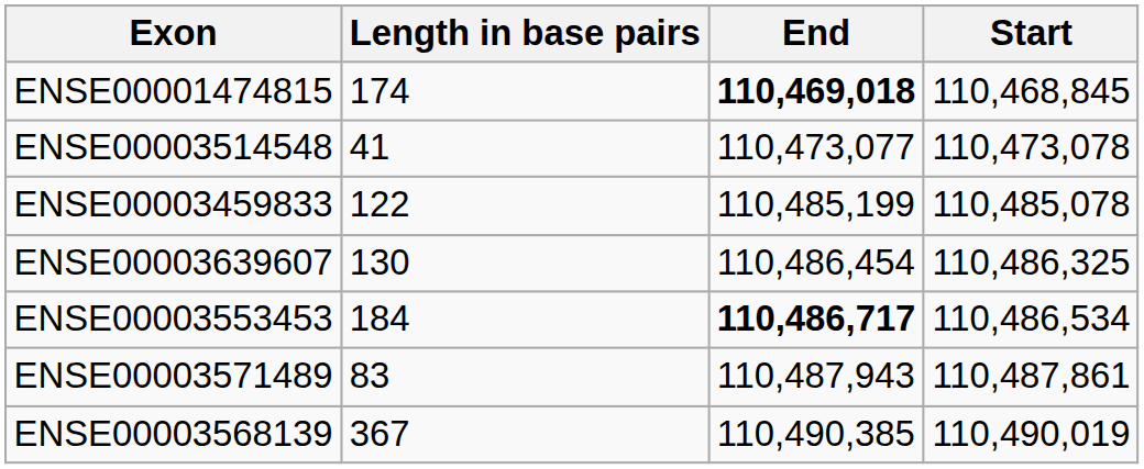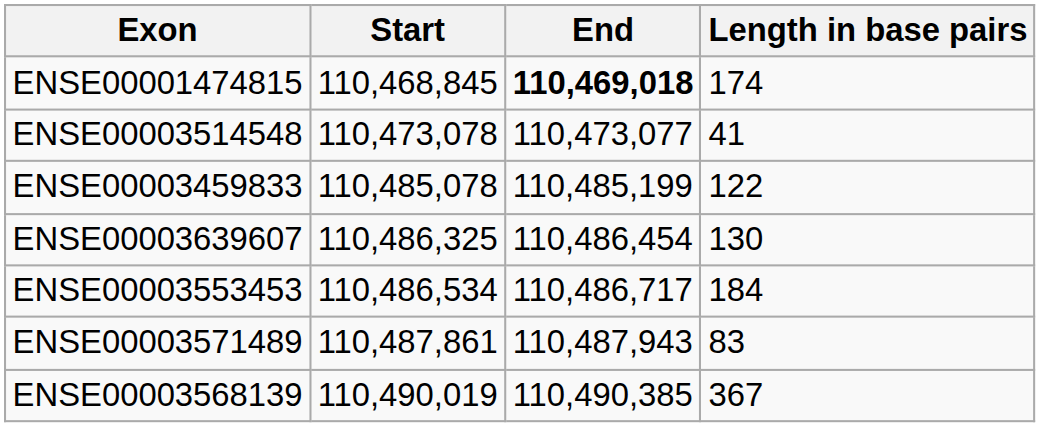 <table class="wikitable">
 <tr>
 <th>Exon</th>
+<th>Start</th>
+<th>End</th>
 <th>Length in base pairs</th>
-<th>End</th>
-<th>Start</th>
 </tr>
 <tr>
 <td>ENSE00001474815</td>
+<td>110,468,845</td>
+<td><strong>110,469,018</strong></td>
 <td>174</td>
-<td><strong>110,469,018</strong></td>
-<td>110,468,845</td>
 </tr>
 <tr>
 <td>ENSE00003514548</td>
+<td>110,473,078</td>
+<td>110,473,077</td>
 <td>41</td>
-<td>110,473,077</td>
-<td>110,473,078</td>
 </tr>
 <tr>
 <td>ENSE00003459833</td>
+<td>110,485,078</td>
+<td>110,485,199</td>
 <td>122</td>
-<td>110,485,199</td>
-<td>110,485,078</td>
 </tr>
 <tr>
 <td>ENSE00003639607</td>
+<td>110,486,325</td>
+<td>110,486,454</td>
 <td>130</td>
-<td>110,486,454</td>
-<td>110,486,325</td>
 </tr>
 <tr>
 <td>ENSE00003553453</td>
+<td>110,486,534</td>
+<td>110,486,717</td>
 <td>184</td>
-<td><strong>110,486,717</strong></td>
-<td>110,486,534</td>
 </tr>
 <tr>
 <td>ENSE00003571489</td>
+<td>110,487,861</td>
+<td>110,487,943</td>
 <td>83</td>
-<td>110,487,943</td>
-<td>110,487,861</td>
 </tr>
 <tr>
 <td>ENSE00003568139</td>
+<td>110,490,019</td>
+<td>110,490,385</td>
 <td>367</td>
-<td>110,490,385</td>
-<td>110,490,019</td>
 </tr>
 </table>
